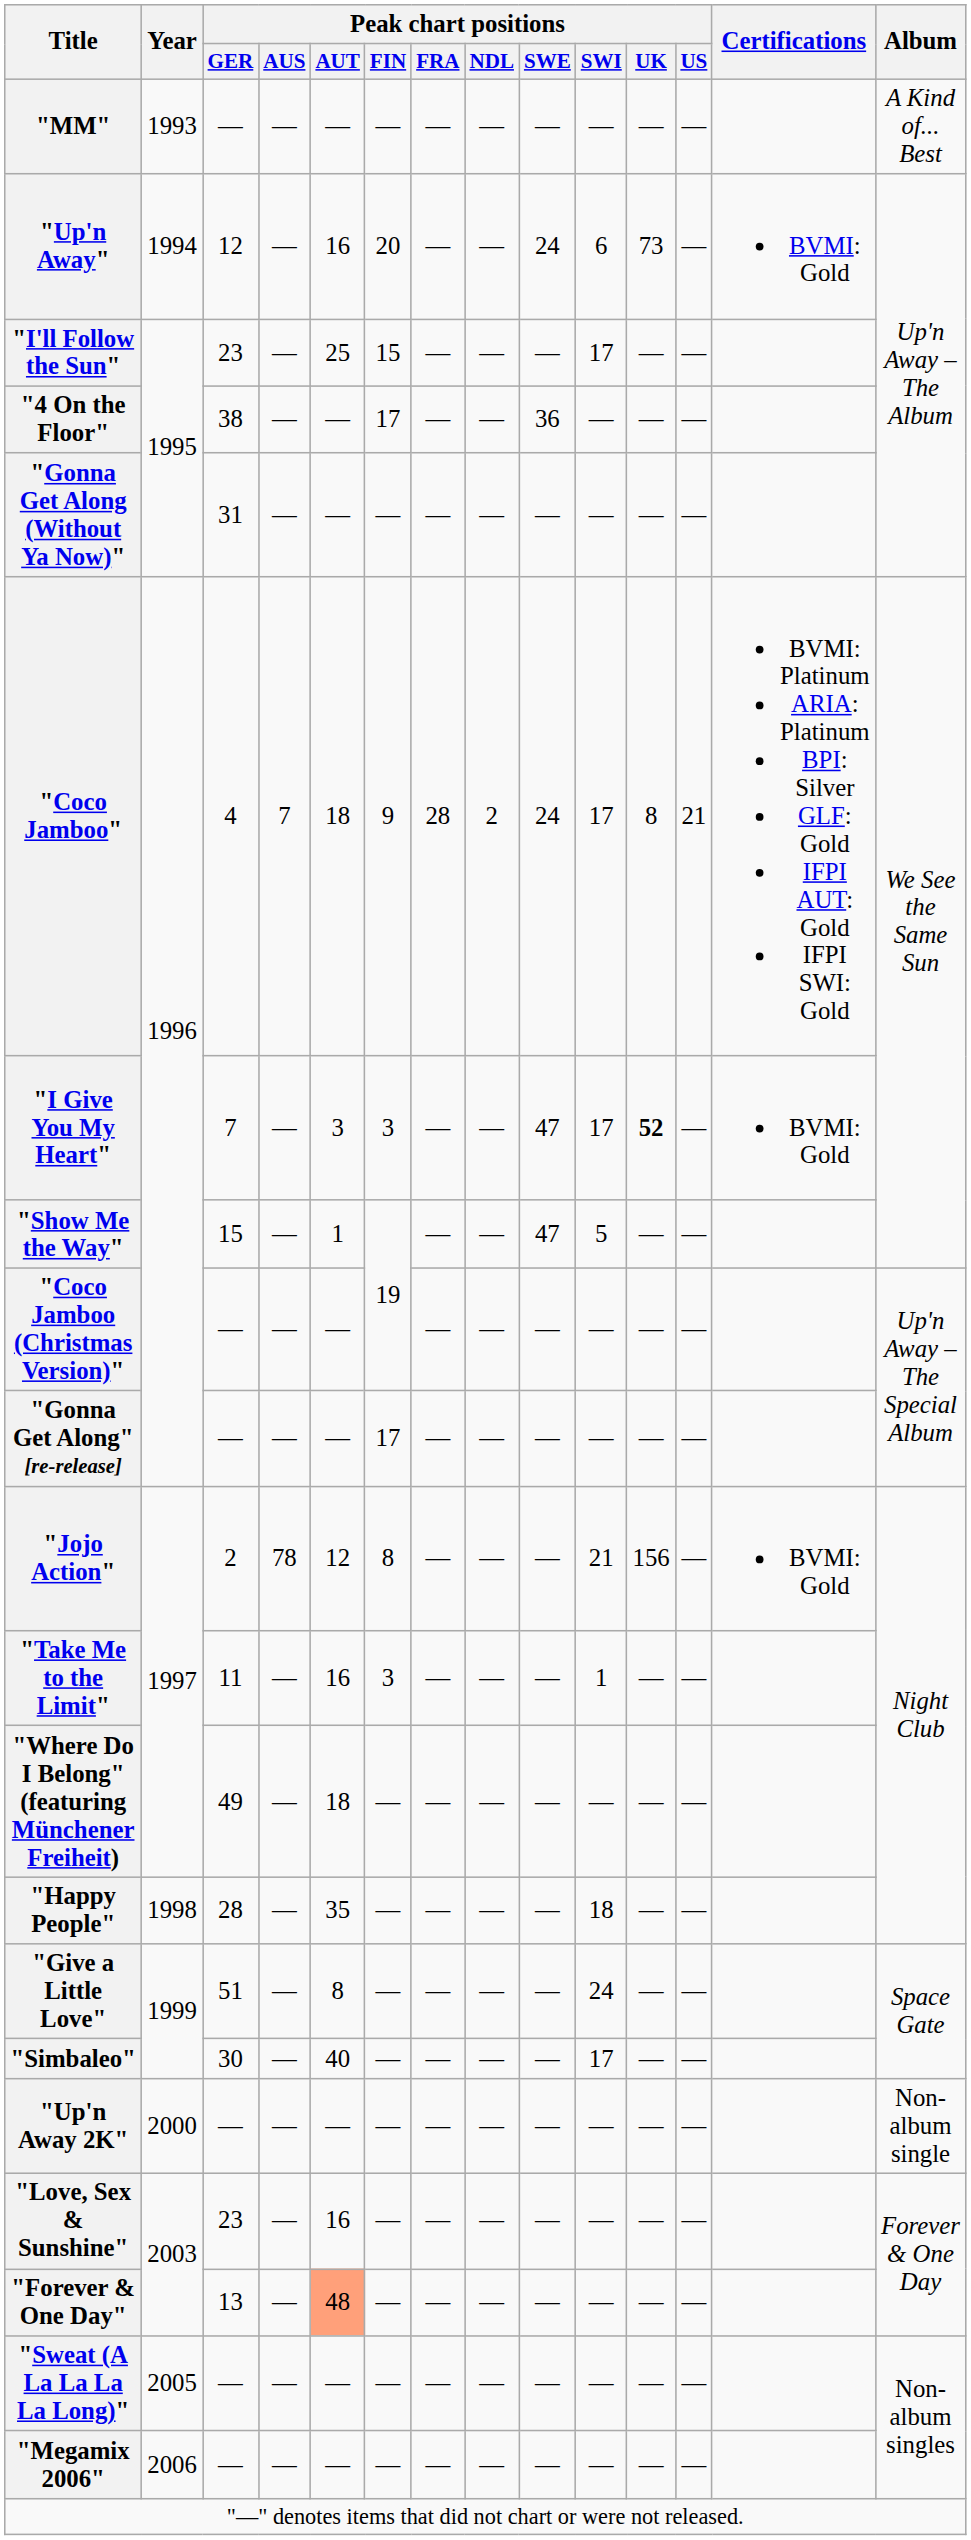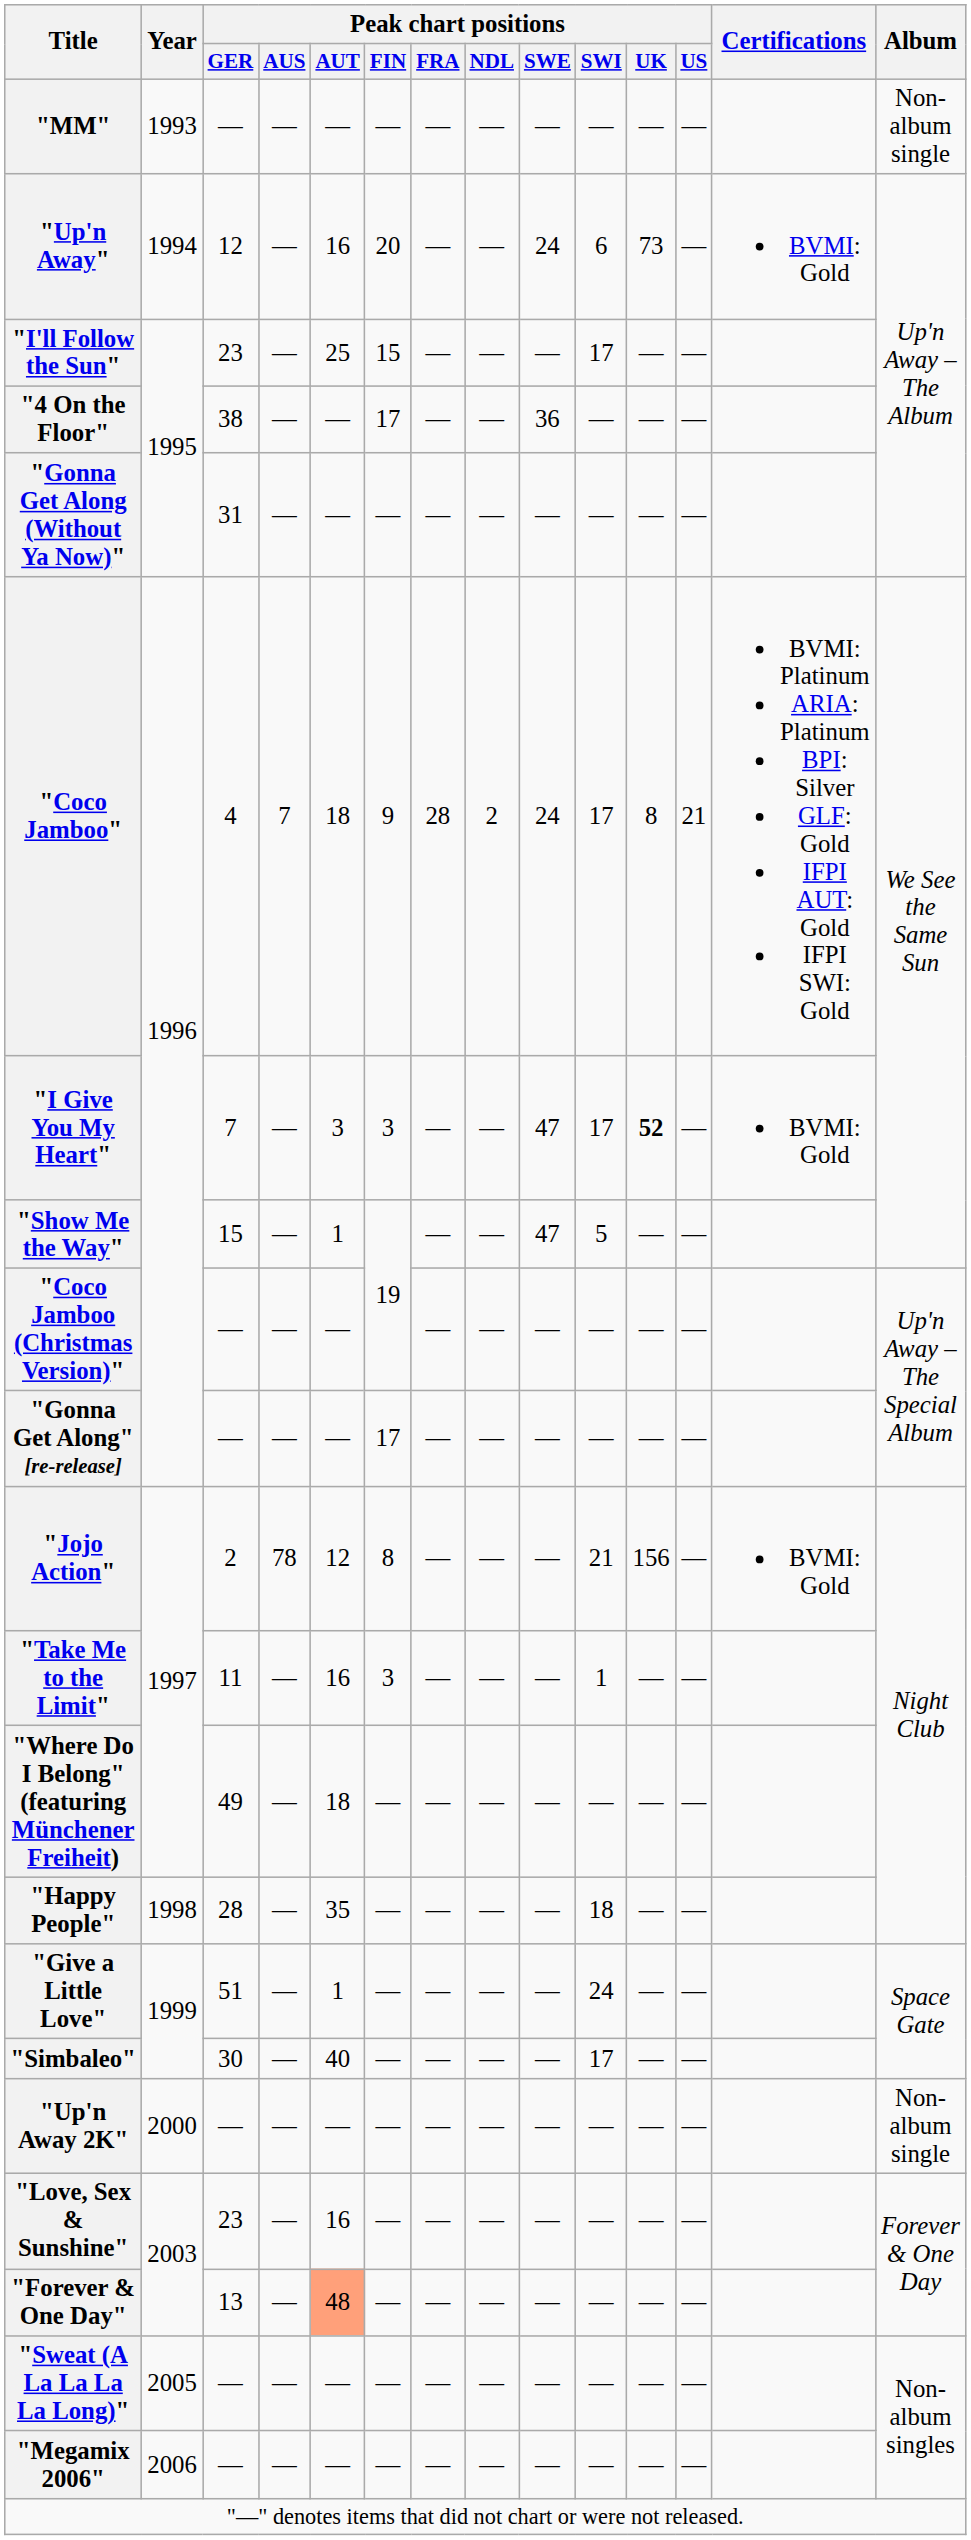 <table class="wikitable plainrowheaders" style="text-align:center;">
 <tr>
 <th scope="col" rowspan="2" style="width:17em;">Title</th>
 <th scope="col" rowspan="2">Year</th>
 <th scope="col" colspan="10">Peak chart positions</th>
 <th scope="col" rowspan="2" style="width:12em;"><a href='#'>Certifications</a></th>
 <th scope="col" rowspan="2">Album</th>
 </tr>
 <tr>
 <th style="width:3em;font-size:85%"><a href='#'>GER</a><br></th>
 <th style="width:3em;font-size:85%"><a href='#'>AUS</a><br></th>
 <th style="width:3em;font-size:85%"><a href='#'>AUT</a><br></th>
 <th style="width:3em;font-size:85%"><a href='#'>FIN</a><br></th>
 <th style="width:3em;font-size:85%"><a href='#'>FRA</a><br></th>
 <th style="width:3em;font-size:85%"><a href='#'>NDL</a><br></th>
 <th style="width:3em;font-size:85%"><a href='#'>SWE</a><br></th>
 <th style="width:3em;font-size:85%"><a href='#'>SWI</a><br></th>
 <th style="width:3em;font-size:85%"><a href='#'>UK</a><br></th>
 <th style="width:3em;font-size:85%"><a href='#'>US</a><br></th>
 </tr>
 <tr>
 <th scope="row">"MM"</th>
 <td>1993</td>
 <td>—</td>
 <td>—</td>
 <td>—</td>
 <td>—</td>
 <td>—</td>
 <td>—</td>
 <td>—</td>
 <td>—</td>
 <td>—</td>
 <td>—</td>
 <td></td>
-<td><em>A Kind of... Best</em></td>
+<td>Non-album single</td>
 </tr>
 <tr>
 <th scope="row">"<a href='#'>Up'n Away</a>"</th>
 <td>1994</td>
 <td>12</td>
 <td>—</td>
 <td>16</td>
 <td>20</td>
 <td>—</td>
 <td>—</td>
 <td>24</td>
 <td>6</td>
 <td>73</td>
 <td>—</td>
 <td><br><ul><li><a href='#'>BVMI</a>: Gold</li></ul></td>
 <td rowspan=4><em>Up'n Away – The Album</em></td>
 </tr>
 <tr>
 <th scope="row">"<a href='#'>I'll Follow the Sun</a>"</th>
 <td rowspan="3">1995</td>
 <td>23</td>
 <td>—</td>
 <td>25</td>
 <td>15</td>
 <td>—</td>
 <td>—</td>
 <td>—</td>
 <td>17</td>
 <td>—</td>
 <td>—</td>
 <td></td>
 </tr>
 <tr>
 <th scope="row">"4 On the Floor"</th>
 <td>38</td>
 <td>—</td>
 <td>—</td>
 <td>17</td>
 <td>—</td>
 <td>—</td>
 <td>36</td>
 <td>—</td>
 <td>—</td>
 <td>—</td>
 <td></td>
 </tr>
 <tr>
 <th scope="row">"<a href='#'>Gonna Get Along (Without Ya Now)</a>"</th>
 <td>31</td>
 <td>—</td>
 <td>—</td>
 <td>—</td>
 <td>—</td>
 <td>—</td>
 <td>—</td>
 <td>—</td>
 <td>—</td>
 <td>—</td>
 <td></td>
 </tr>
 <tr>
 <th scope="row">"<a href='#'>Coco Jamboo</a>"</th>
 <td rowspan="5">1996</td>
 <td>4</td>
 <td>7</td>
 <td>18</td>
 <td>9</td>
 <td>28</td>
 <td>2</td>
 <td>24</td>
 <td>17</td>
 <td>8</td>
 <td>21</td>
 <td><br><ul><li>BVMI: Platinum</li><li><a href='#'>ARIA</a>: Platinum</li><li><a href='#'>BPI</a>: Silver</li><li><a href='#'>GLF</a>: Gold</li><li><a href='#'>IFPI AUT</a>: Gold</li><li>IFPI SWI: Gold</li></ul></td>
 <td rowspan=3><em>We See the Same Sun</em></td>
 </tr>
 <tr>
 <th scope="row">"<a href='#'>I Give You My Heart</a>"</th>
 <td>7</td>
 <td>—</td>
 <td>3</td>
 <td>3</td>
 <td>—</td>
 <td>—</td>
 <td>47</td>
 <td>17</td>
 <td><strong>52</strong></td>
 <td>—</td>
 <td><br><ul><li>BVMI: Gold</li></ul></td>
 </tr>
 <tr>
 <th scope="row">"<a href='#'>Show Me the Way</a>"</th>
 <td>15</td>
 <td>—</td>
 <td>1</td>
 <td rowspan=2>19</td>
 <td>—</td>
 <td>—</td>
 <td>47</td>
 <td>5</td>
 <td>—</td>
 <td>—</td>
 <td></td>
 </tr>
 <tr>
 <th scope="row">"<a href='#'>Coco Jamboo (Christmas Version)</a>"</th>
 <td>—</td>
 <td>—</td>
 <td>—</td>
 <td>—</td>
 <td>—</td>
 <td>—</td>
 <td>—</td>
 <td>—</td>
 <td>—</td>
 <td></td>
 <td rowspan=2><em>Up'n Away – The Special Album</em></td>
 </tr>
 <tr>
 <th scope="row">"Gonna Get Along" <small><em>[re-release]</em></small></th>
 <td>—</td>
 <td>—</td>
 <td>—</td>
 <td>17</td>
 <td>—</td>
 <td>—</td>
 <td>—</td>
 <td>—</td>
 <td>—</td>
 <td>—</td>
 <td></td>
 </tr>
 <tr>
 <th scope="row">"<a href='#'>Jojo Action</a>"</th>
 <td rowspan="3">1997</td>
 <td>2</td>
 <td>78</td>
 <td>12</td>
 <td>8</td>
 <td>—</td>
 <td>—</td>
 <td>—</td>
 <td>21</td>
 <td>156</td>
 <td>—</td>
 <td><br><ul><li>BVMI: Gold</li></ul></td>
 <td rowspan="4"><em>Night Club</em></td>
 </tr>
 <tr>
 <th scope="row">"<a href='#'>Take Me to the Limit</a>"</th>
 <td>11</td>
 <td>—</td>
 <td>16</td>
 <td>3</td>
 <td>—</td>
 <td>—</td>
 <td>—</td>
 <td>1</td>
 <td>—</td>
 <td>—</td>
 <td></td>
 </tr>
 <tr>
 <th scope="row">"Where Do I Belong" <br><span>(featuring <a href='#'>Münchener Freiheit</a>)</span></th>
 <td>49</td>
 <td>—</td>
 <td>18</td>
 <td>—</td>
 <td>—</td>
 <td>—</td>
 <td>—</td>
 <td>—</td>
 <td>—</td>
 <td>—</td>
 <td></td>
 </tr>
 <tr>
 <th scope="row">"Happy People"</th>
 <td>1998</td>
 <td>28</td>
 <td>—</td>
 <td>35</td>
 <td>—</td>
 <td>—</td>
 <td>—</td>
 <td>—</td>
 <td>18</td>
 <td>—</td>
 <td>—</td>
 <td></td>
 </tr>
 <tr>
 <th scope="row">"Give a Little Love"</th>
 <td rowspan="2">1999</td>
 <td>51</td>
 <td>—</td>
-<td>8</td>
+<td>1</td>
 <td>—</td>
 <td>—</td>
 <td>—</td>
 <td>—</td>
 <td>24</td>
 <td>—</td>
 <td>—</td>
 <td></td>
 <td rowspan="2"><em>Space Gate</em></td>
 </tr>
 <tr>
 <th scope="row">"Simbaleo"</th>
 <td>30</td>
 <td>—</td>
 <td>40</td>
 <td>—</td>
 <td>—</td>
 <td>—</td>
 <td>—</td>
 <td>17</td>
 <td>—</td>
 <td>—</td>
 <td></td>
 </tr>
 <tr>
 <th scope="row">"Up'n Away 2K"</th>
 <td>2000</td>
 <td>—</td>
 <td>—</td>
 <td>—</td>
 <td>—</td>
 <td>—</td>
 <td>—</td>
 <td>—</td>
 <td>—</td>
 <td>—</td>
 <td>—</td>
 <td></td>
 <td>Non-album single</td>
 </tr>
 <tr>
 <th scope="row">"Love, Sex & Sunshine"</th>
 <td rowspan="2">2003</td>
 <td>23</td>
 <td>—</td>
 <td>16</td>
 <td>—</td>
 <td>—</td>
 <td>—</td>
 <td>—</td>
 <td>—</td>
 <td>—</td>
 <td>—</td>
 <td></td>
 <td rowspan="2"><em>Forever & One Day</em></td>
 </tr>
 <tr>
 <th scope="row">"Forever & One Day"</th>
 <td>13</td>
 <td>—</td>
 <td style="background: lightsalmon;">48</td>
 <td>—</td>
 <td>—</td>
 <td>—</td>
 <td>—</td>
 <td>—</td>
 <td>—</td>
 <td>—</td>
 <td></td>
 </tr>
 <tr>
 <th scope="row">"<a href='#'>Sweat (A La La La La Long)</a>"</th>
 <td>2005</td>
 <td>—</td>
 <td>—</td>
 <td>—</td>
 <td>—</td>
 <td>—</td>
 <td>—</td>
 <td>—</td>
 <td>—</td>
 <td>—</td>
 <td>—</td>
 <td></td>
 <td rowspan="2">Non-album singles</td>
 </tr>
 <tr>
 <th scope="row">"Megamix 2006"</th>
 <td>2006</td>
 <td>—</td>
 <td>—</td>
 <td>—</td>
 <td>—</td>
 <td>—</td>
 <td>—</td>
 <td>—</td>
 <td>—</td>
 <td>—</td>
 <td>—</td>
 <td></td>
 </tr>
 <tr>
 <td align="center" colspan="14" style="font-size:90%">"—" denotes items that did not chart or were not released.</td>
 </tr>
 </table>
